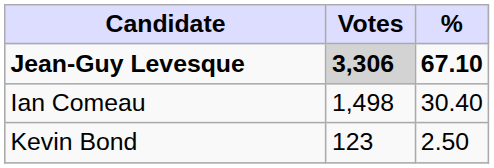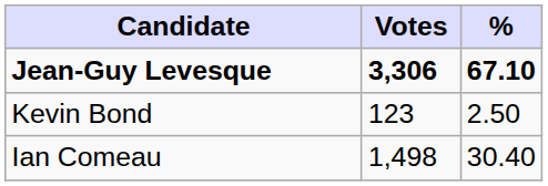 <table class="wikitable">
 <tr>
 <th style="background:#ddf; width:200px;">Candidate</th>
 <th style="background:#ddf; width:50px;">Votes</th>
 <th style="background:#ddf; width:30px;">%</th>
 </tr>
 <tr>
 <td><strong>Jean-Guy Levesque</strong></td>
-<td style="background: lightgrey;"><strong>3,306</strong></td>
+<td><strong>3,306</strong></td>
 <td><strong>67.10</strong></td>
+</tr>
+<tr>
+<td>Kevin Bond</td>
+<td>123</td>
+<td>2.50</td>
 </tr>
 <tr>
 <td>Ian Comeau</td>
 <td>1,498</td>
 <td>30.40</td>
 </tr>
-<tr>
-<td>Kevin Bond</td>
-<td>123</td>
-<td>2.50</td>
-</tr>
 </table>
